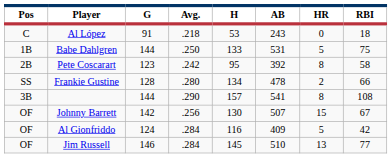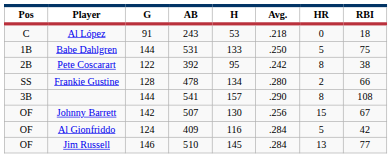 <table class="wikitable sortable">
 <tr>
 <th style="background:#FFFFFF; border-top:#023465 5px solid; border-bottom:#ba313c 5px solid;" width="9%">Pos</th>
 <th style="background:#FFFFFF; border-top:#023465 5px solid; border-bottom:#ba313c 5px solid;" width="16%">Player</th>
 <th style="background:#FFFFFF; border-top:#023465 5px solid; border-bottom:#ba313c 5px solid;" width="9%">G</th>
+<th style="background:#FFFFFF; border-top:#023465 5px solid; border-bottom:#ba313c 5px solid;" width="9%">AB</th>
+<th style="background:#FFFFFF; border-top:#023465 5px solid; border-bottom:#ba313c 5px solid;" width="9%">H</th>
 <th style="background:#FFFFFF; border-top:#023465 5px solid; border-bottom:#ba313c 5px solid;" width="9%">Avg.</th>
-<th style="background:#FFFFFF; border-top:#023465 5px solid; border-bottom:#ba313c 5px solid;" width="9%">H</th>
-<th style="background:#FFFFFF; border-top:#023465 5px solid; border-bottom:#ba313c 5px solid;" width="9%">AB</th>
 <th style="background:#FFFFFF; border-top:#023465 5px solid; border-bottom:#ba313c 5px solid;" width="9%">HR</th>
 <th style="background:#FFFFFF; border-top:#023465 5px solid; border-bottom:#ba313c 5px solid;" width="9%">RBI</th>
 </tr>
 <tr align="center">
 <td>C</td>
 <td><a href='#'>Al López</a></td>
 <td>91</td>
+<td>243</td>
+<td>53</td>
 <td>.218</td>
-<td>53</td>
-<td>243</td>
 <td>0</td>
 <td>18</td>
 </tr>
 <tr align="center">
 <td>1B</td>
 <td><a href='#'>Babe Dahlgren</a></td>
 <td>144</td>
+<td>531</td>
+<td>133</td>
 <td>.250</td>
-<td>133</td>
-<td>531</td>
 <td>5</td>
 <td>75</td>
 </tr>
 <tr align="center">
 <td>2B</td>
 <td><a href='#'>Pete Coscarart</a></td>
-<td>123</td>
+<td>122</td>
+<td>392</td>
+<td>95</td>
 <td>.242</td>
-<td>95</td>
-<td>392</td>
 <td>8</td>
-<td>58</td>
+<td>38</td>
 </tr>
 <tr align="center">
 <td>SS</td>
 <td><a href='#'>Frankie Gustine</a></td>
 <td>128</td>
+<td>478</td>
+<td>134</td>
 <td>.280</td>
-<td>134</td>
-<td>478</td>
 <td>2</td>
 <td>66</td>
 </tr>
 <tr align="center">
 <td>3B</td>
 <td></td>
 <td>144</td>
+<td>541</td>
+<td>157</td>
 <td>.290</td>
-<td>157</td>
-<td>541</td>
 <td>8</td>
 <td>108</td>
 </tr>
 <tr align="center">
 <td>OF</td>
 <td><a href='#'>Johnny Barrett</a></td>
 <td>142</td>
+<td>507</td>
+<td>130</td>
 <td>.256</td>
-<td>130</td>
-<td>507</td>
 <td>15</td>
 <td>67</td>
 </tr>
 <tr align="center">
 <td>OF</td>
 <td><a href='#'>Al Gionfriddo</a></td>
 <td>124</td>
+<td>409</td>
+<td>116</td>
 <td>.284</td>
-<td>116</td>
-<td>409</td>
 <td>5</td>
 <td>42</td>
 </tr>
 <tr align="center">
 <td>OF</td>
 <td><a href='#'>Jim Russell</a></td>
 <td>146</td>
+<td>510</td>
+<td>145</td>
 <td>.284</td>
-<td>145</td>
-<td>510</td>
 <td>13</td>
 <td>77</td>
 </tr>
 </table>
